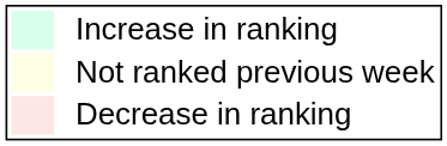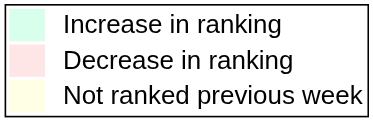 <table style="border:1px solid black;" align=right>
 <tr>
 <td style="background:#D8FFEB; width:20px;"></td>
 <td> </td>
 <td>Increase in ranking</td>
 </tr>
 <tr>
+<td style="background:#FFE6E6; width:20px;"></td>
+<td> </td>
+<td>Decrease in ranking</td>
+</tr>
+<tr>
 <td style="background:#FFFFE6; width:20px;"></td>
 <td> </td>
 <td>Not ranked previous week</td>
 </tr>
-<tr>
-<td style="background:#FFE6E6; width:20px;"></td>
-<td> </td>
-<td>Decrease in ranking</td>
-</tr>
 </table>
